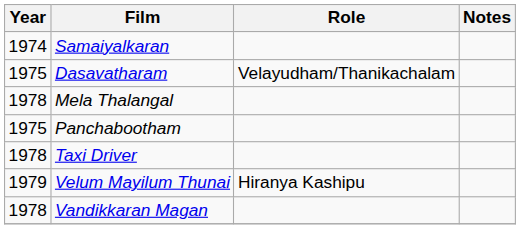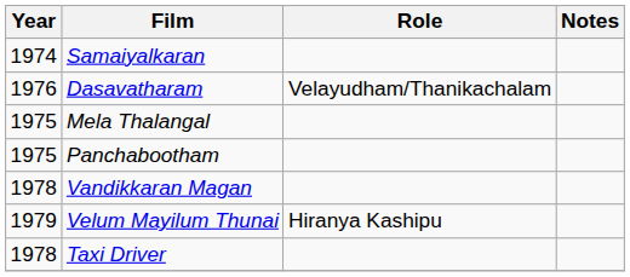 <table class="wikitable sortable">
 <tr>
 <th>Year</th>
 <th>Film</th>
 <th>Role</th>
 <th>Notes</th>
 </tr>
 <tr>
 <td>1974</td>
 <td><em><a href='#'>Samaiyalkaran</a></em></td>
 <td></td>
 </tr>
 <tr>
-<td>1975</td>
+<td>1976</td>
 <td><em><a href='#'>Dasavatharam</a></em></td>
 <td>Velayudham/Thanikachalam</td>
 <td></td>
 </tr>
 <tr>
-<td>1978</td>
+<td>1975</td>
 <td><em>Mela Thalangal</em></td>
 <td></td>
 <td></td>
 </tr>
 <tr>
 <td>1975</td>
 <td><em>Panchabootham</em></td>
 <td></td>
 <td></td>
 </tr>
 <tr>
 <td>1978</td>
-<td><em><a href='#'>Taxi Driver</a></em></td>
+<td><em><a href='#'>Vandikkaran Magan</a></em></td>
 <td></td>
 <td></td>
 </tr>
 <tr>
 <td>1979</td>
 <td><em><a href='#'>Velum Mayilum Thunai</a></em></td>
 <td>Hiranya Kashipu</td>
 <td></td>
 </tr>
 <tr>
 <td>1978</td>
-<td><em><a href='#'>Vandikkaran Magan</a></em></td>
+<td><em><a href='#'>Taxi Driver</a></em></td>
 <td></td>
 <td></td>
 </tr>
 <tr>
 </tr>
 </table>
